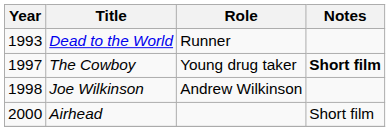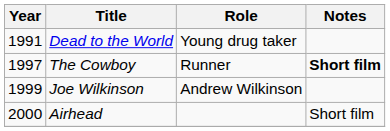 <table class=wikitable>
 <tr>
 <th>Year</th>
 <th>Title</th>
 <th>Role</th>
 <th>Notes</th>
 </tr>
 <tr>
-<td>1993</td>
+<td>1991</td>
 <td><em><a href='#'>Dead to the World</a></em></td>
-<td>Runner</td>
+<td>Young drug taker</td>
 <td></td>
 </tr>
 <tr>
 <td>1997</td>
 <td><em>The Cowboy</em></td>
-<td>Young drug taker</td>
+<td>Runner</td>
 <td><strong>Short film</strong></td>
 </tr>
 <tr>
-<td>1998</td>
+<td>1999</td>
 <td><em>Joe Wilkinson</em></td>
 <td>Andrew Wilkinson</td>
 <td></td>
 </tr>
 <tr>
 <td>2000</td>
 <td><em>Airhead</em></td>
 <td></td>
 <td>Short film</td>
 </tr>
 <tr>
 </tr>
 </table>
